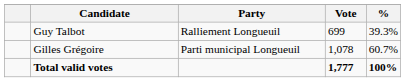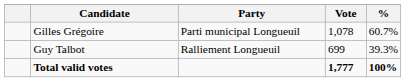 <table class="wikitable">
 <tr>
 </tr>
 <tr>
 <th bgcolor="#DDDDFF" width="30px"></th>
 <th bgcolor="#DDDDFF" width="200px">Candidate</th>
 <th bgcolor="#DDDDFF" width="200px">Party</th>
 <th bgcolor="#DDDDFF" width="50px">Vote</th>
 <th bgcolor="#DDDDFF" width="30px">%</th>
 </tr>
 <tr>
 <td> </td>
+<td>Gilles Grégoire</td>
+<td>Parti municipal Longueuil</td>
+<td>1,078</td>
+<td>60.7%</td>
+</tr>
+<tr>
+<td> </td>
 <td>Guy Talbot</td>
 <td>Ralliement Longueuil</td>
 <td>699</td>
 <td>39.3%</td>
-</tr>
-<tr>
-<td> </td>
-<td>Gilles Grégoire</td>
-<td>Parti municipal Longueuil</td>
-<td>1,078</td>
-<td>60.7%</td>
 </tr>
 <tr>
 <td> </td>
 <td><strong>Total valid votes</strong></td>
 <td></td>
 <td><strong>1,777</strong></td>
 <td><strong>100%</strong></td>
 </tr>
 </table>
